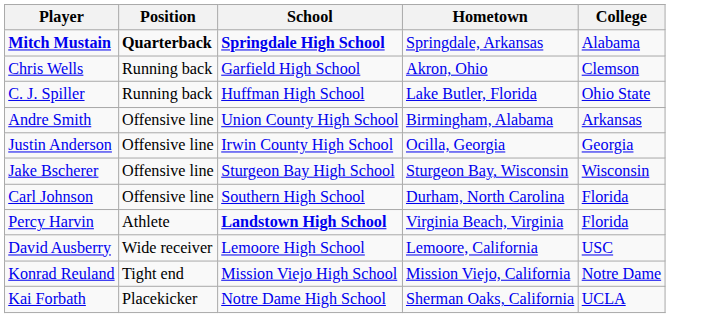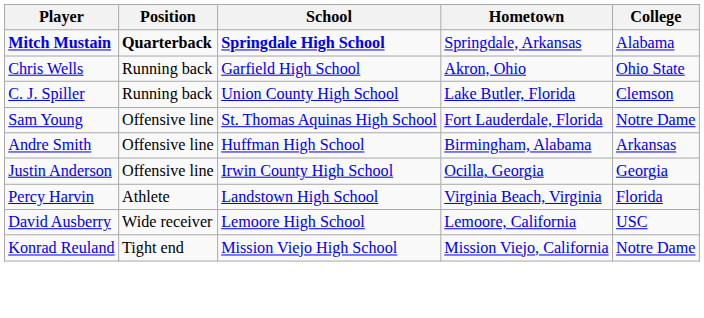 <table class="wikitable">
 <tr>
 <th>Player</th>
 <th>Position</th>
 <th>School</th>
 <th>Hometown</th>
 <th>College</th>
 </tr>
 <tr>
 <td><strong><a href='#'>Mitch Mustain</a></strong></td>
 <td><strong>Quarterback</strong></td>
 <td><strong><a href='#'>Springdale High School</a></strong></td>
 <td><a href='#'>Springdale, Arkansas</a></td>
 <td><a href='#'>Alabama</a></td>
 </tr>
 <tr>
 <td><a href='#'>Chris Wells</a></td>
 <td>Running back</td>
 <td><a href='#'>Garfield High School</a></td>
 <td><a href='#'>Akron, Ohio</a></td>
-<td><a href='#'>Clemson</a></td>
+<td><a href='#'>Ohio State</a></td>
 </tr>
 <tr>
 <td><a href='#'>C. J. Spiller</a></td>
 <td>Running back</td>
-<td><a href='#'>Huffman High School</a></td>
+<td><a href='#'>Union County High School</a></td>
 <td><a href='#'>Lake Butler, Florida</a></td>
-<td><a href='#'>Ohio State</a></td>
+<td><a href='#'>Clemson</a></td>
+</tr>
+<tr>
+<td><a href='#'>Sam Young</a></td>
+<td>Offensive line</td>
+<td><a href='#'>St. Thomas Aquinas High School</a></td>
+<td><a href='#'>Fort Lauderdale, Florida</a></td>
+<td><a href='#'>Notre Dame</a></td>
 </tr>
 <tr>
 <td><a href='#'>Andre Smith</a></td>
 <td>Offensive line</td>
-<td><a href='#'>Union County High School</a></td>
+<td><a href='#'>Huffman High School</a></td>
 <td><a href='#'>Birmingham, Alabama</a></td>
 <td><a href='#'>Arkansas</a></td>
 </tr>
 <tr>
 <td><a href='#'>Justin Anderson</a></td>
 <td>Offensive line</td>
 <td><a href='#'>Irwin County High School</a></td>
 <td><a href='#'>Ocilla, Georgia</a></td>
 <td><a href='#'>Georgia</a></td>
 </tr>
 <tr>
-<td><a href='#'>Jake Bscherer</a></td>
-<td>Offensive line</td>
-<td><a href='#'>Sturgeon Bay High School</a></td>
-<td><a href='#'>Sturgeon Bay, Wisconsin</a></td>
-<td><a href='#'>Wisconsin</a></td>
-</tr>
-<tr>
-<td><a href='#'>Carl Johnson</a></td>
-<td>Offensive line</td>
-<td><a href='#'>Southern High School</a></td>
-<td><a href='#'>Durham, North Carolina</a></td>
-<td><a href='#'>Florida</a></td>
-</tr>
-<tr>
 <td><a href='#'>Percy Harvin</a></td>
 <td>Athlete</td>
-<td><strong><a href='#'>Landstown High School</a></strong></td>
+<td><a href='#'>Landstown High School</a></td>
 <td><a href='#'>Virginia Beach, Virginia</a></td>
 <td><a href='#'>Florida</a></td>
 </tr>
 <tr>
 <td><a href='#'>David Ausberry</a></td>
 <td>Wide receiver</td>
 <td><a href='#'>Lemoore High School</a></td>
 <td><a href='#'>Lemoore, California</a></td>
 <td><a href='#'>USC</a></td>
 </tr>
 <tr>
 <td><a href='#'>Konrad Reuland</a></td>
 <td>Tight end</td>
 <td><a href='#'>Mission Viejo High School</a></td>
 <td><a href='#'>Mission Viejo, California</a></td>
 <td><a href='#'>Notre Dame</a></td>
 </tr>
-<tr>
-<td><a href='#'>Kai Forbath</a></td>
-<td>Placekicker</td>
-<td><a href='#'>Notre Dame High School</a></td>
-<td><a href='#'>Sherman Oaks, California</a></td>
-<td><a href='#'>UCLA</a></td>
-</tr>
 </table>
